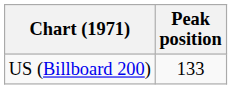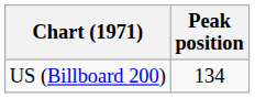 <table class="wikitable">
 <tr>
 <th>Chart (1971)</th>
 <th>Peak<br> position</th>
 </tr>
 <tr>
 <td>US (<a href='#'>Billboard 200</a>)</td>
-<td align="center">133</td>
+<td align="center">134</td>
 </tr>
 </table>
